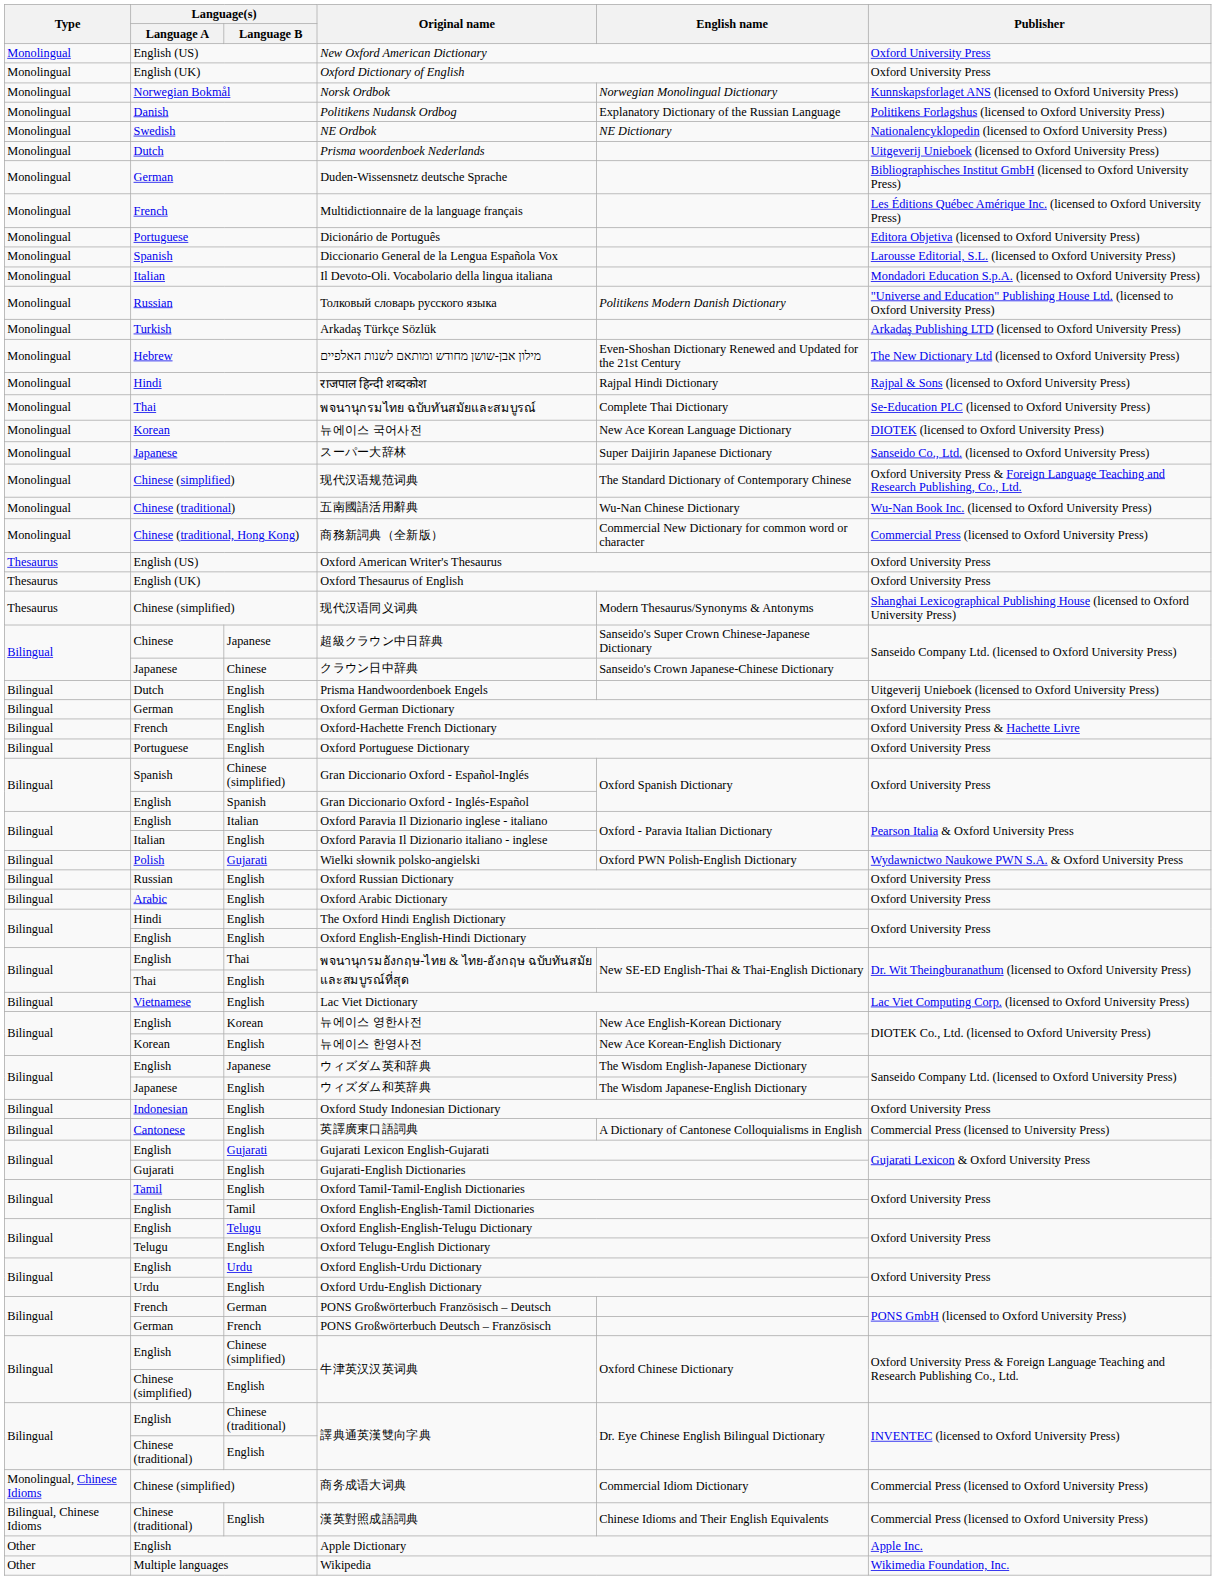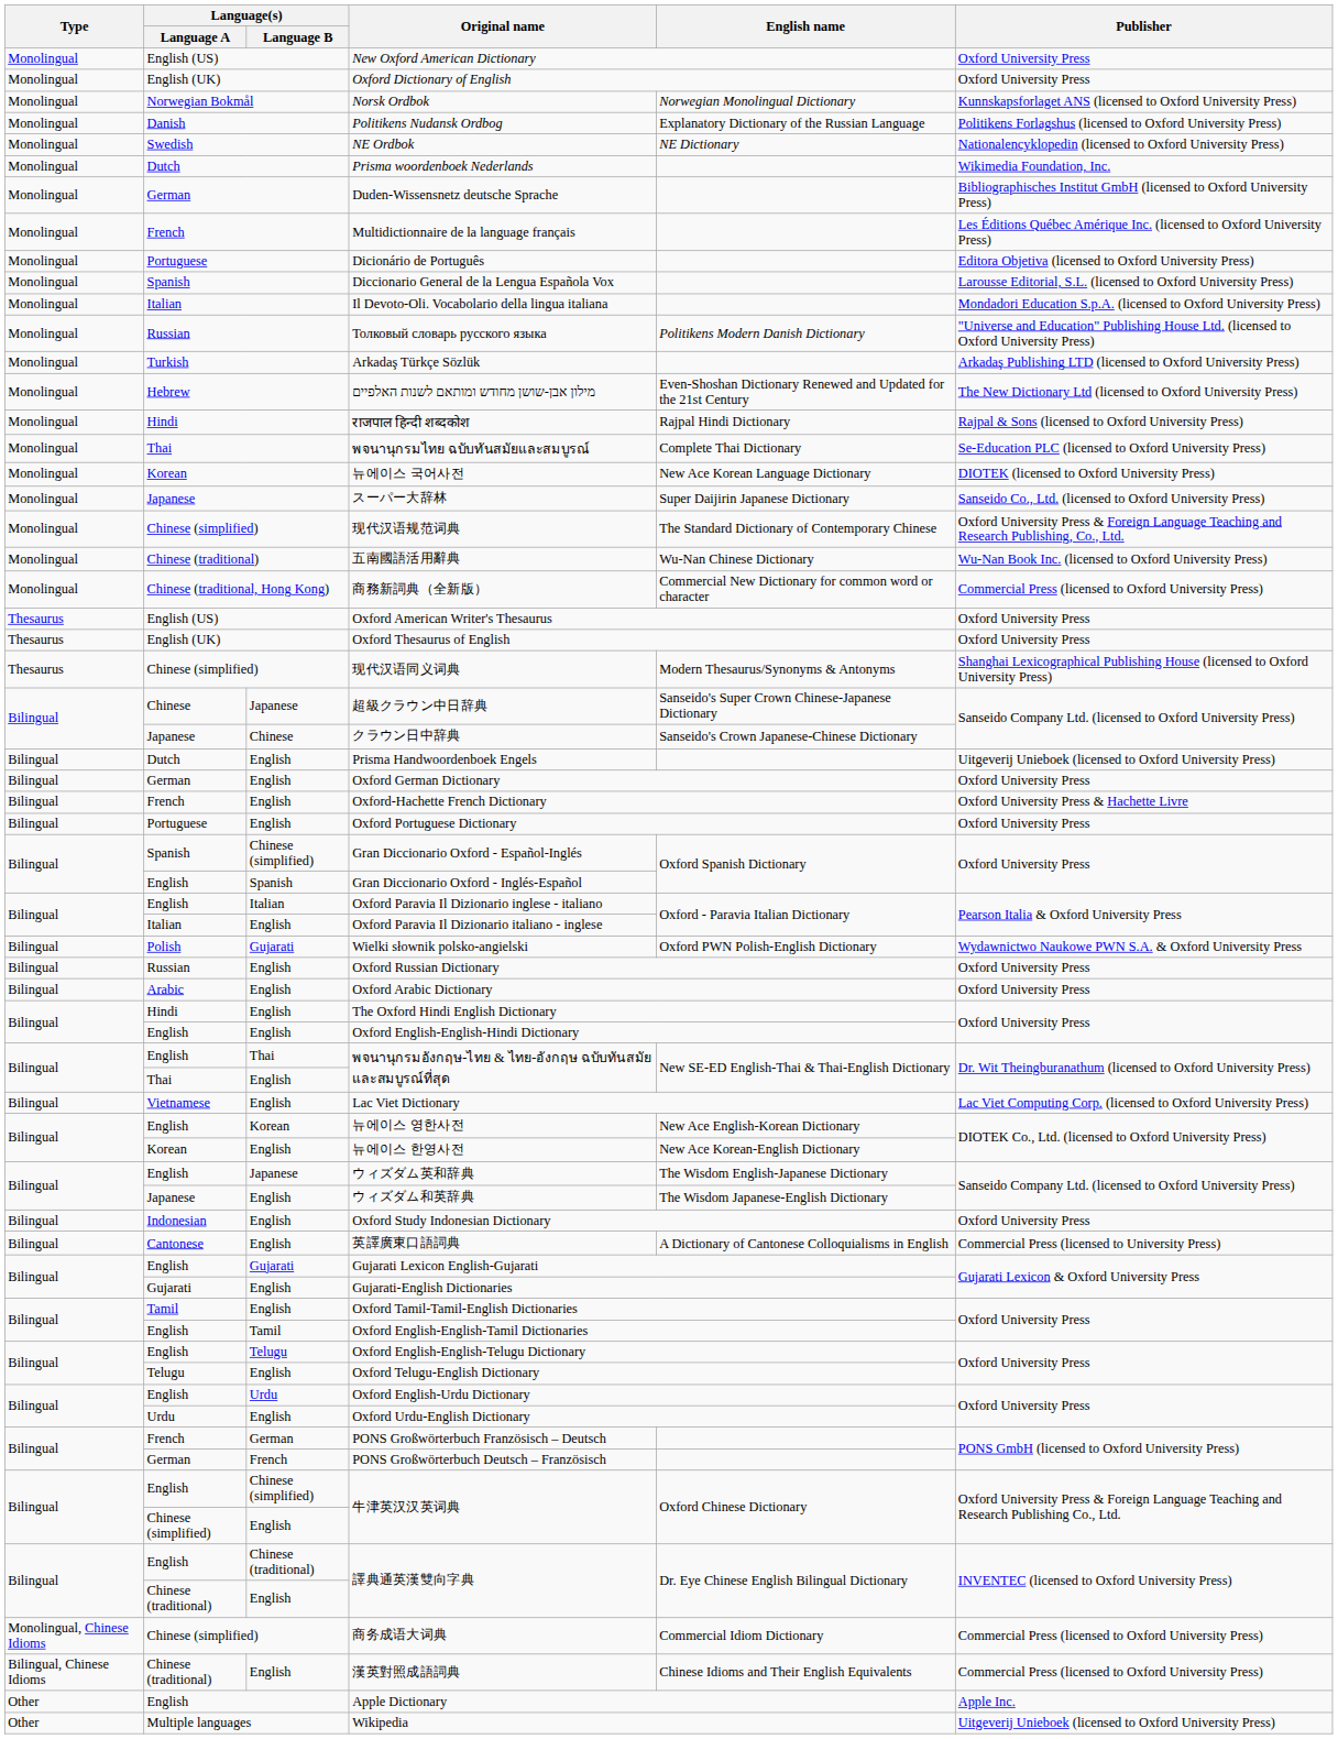 <table class="wikitable">
 <tr>
 <th rowspan="2">Type</th>
 <th colspan="2">Language(s)</th>
 <th rowspan="2">Original name</th>
 <th rowspan="2">English name</th>
 <th rowspan="2">Publisher</th>
 </tr>
 <tr>
 <th>Language A</th>
 <th>Language B</th>
 </tr>
 <tr>
 <td><a href='#'>Monolingual</a></td>
 <td colspan="2">English (US)</td>
 <td colspan="2"><em>New Oxford American Dictionary</em></td>
 <td><a href='#'>Oxford University Press</a></td>
 </tr>
 <tr>
 <td>Monolingual</td>
 <td colspan="2">English (UK)</td>
 <td colspan="2"><em>Oxford Dictionary of English</em></td>
 <td>Oxford University Press</td>
 </tr>
 <tr>
 <td>Monolingual</td>
 <td colspan="2"><a href='#'>Norwegian Bokmål</a></td>
 <td><em>Norsk Ordbok</em></td>
 <td><em>Norwegian Monolingual Dictionary</em></td>
 <td><a href='#'>Kunnskapsforlaget ANS</a> (licensed to Oxford University Press)</td>
 </tr>
 <tr>
 <td>Monolingual</td>
 <td colspan="2"><a href='#'>Danish</a></td>
 <td><em>Politikens Nudansk Ordbog</em></td>
 <td>Explanatory Dictionary of the Russian Language</td>
 <td><a href='#'>Politikens Forlagshus</a> (licensed to Oxford University Press)</td>
 </tr>
 <tr>
 <td>Monolingual</td>
 <td colspan="2"><a href='#'>Swedish</a></td>
 <td><em>NE Ordbok</em></td>
 <td><em>NE Dictionary</em></td>
 <td><a href='#'>Nationalencyklopedin</a> (licensed to Oxford University Press)</td>
 </tr>
 <tr>
 <td>Monolingual</td>
 <td colspan="2"><a href='#'>Dutch</a></td>
 <td><em>Prisma woordenboek Nederlands</em></td>
 <td></td>
-<td><a href='#'>Uitgeverij Unieboek</a> (licensed to Oxford University Press)</td>
+<td><a href='#'>Wikimedia Foundation, Inc.</a></td>
 </tr>
 <tr>
 <td>Monolingual</td>
 <td colspan="2"><a href='#'>German</a></td>
 <td>Duden-Wissensnetz deutsche Sprache</td>
 <td></td>
 <td><a href='#'>Bibliographisches Institut GmbH</a> (licensed to Oxford University Press)</td>
 </tr>
 <tr>
 <td>Monolingual</td>
 <td colspan="2"><a href='#'>French</a></td>
 <td>Multidictionnaire de la language français</td>
 <td></td>
 <td><a href='#'>Les Éditions Québec Amérique Inc.</a> (licensed to Oxford University Press)</td>
 </tr>
 <tr>
 <td>Monolingual</td>
 <td colspan="2"><a href='#'>Portuguese</a></td>
 <td>Dicionário de Português</td>
 <td></td>
 <td><a href='#'>Editora Objetiva</a> (licensed to Oxford University Press)</td>
 </tr>
 <tr>
 <td>Monolingual</td>
 <td colspan="2"><a href='#'>Spanish</a></td>
 <td>Diccionario General de la Lengua Española Vox</td>
 <td></td>
 <td><a href='#'>Larousse Editorial, S.L.</a> (licensed to Oxford University Press)</td>
 </tr>
 <tr>
 <td>Monolingual</td>
 <td colspan="2"><a href='#'>Italian</a></td>
 <td>Il Devoto-Oli. Vocabolario della lingua italiana</td>
 <td></td>
 <td><a href='#'>Mondadori Education S.p.A.</a> (licensed to Oxford University Press)</td>
 </tr>
 <tr>
 <td>Monolingual</td>
 <td colspan="2"><a href='#'>Russian</a></td>
 <td>Толковый словарь русского языка</td>
 <td><em>Politikens Modern Danish Dictionary</em></td>
 <td><a href='#'>"Universe and Education" Publishing House Ltd.</a> (licensed to Oxford University Press)</td>
 </tr>
 <tr>
 <td>Monolingual</td>
 <td colspan="2"><a href='#'>Turkish</a></td>
 <td>Arkadaş Türkçe Sözlük</td>
 <td></td>
 <td><a href='#'>Arkadaş Publishing LTD</a> (licensed to Oxford University Press)</td>
 </tr>
 <tr>
 <td>Monolingual</td>
 <td colspan="2"><a href='#'>Hebrew</a></td>
 <td>מילון אבן-שושן מחודש ומותאם לשנות האלפיים</td>
 <td>Even-Shoshan Dictionary Renewed and Updated for the 21st Century</td>
 <td><a href='#'>The New Dictionary Ltd</a> (licensed to Oxford University Press)</td>
 </tr>
 <tr>
 <td>Monolingual</td>
 <td colspan="2"><a href='#'>Hindi</a></td>
 <td>राजपाल हिन्दी शब्दकोश</td>
 <td>Rajpal Hindi Dictionary</td>
 <td><a href='#'>Rajpal & Sons</a> (licensed to Oxford University Press)</td>
 </tr>
 <tr>
 <td>Monolingual</td>
 <td colspan="2"><a href='#'>Thai</a></td>
 <td>พจนานุกรมไทย ฉบับทันสมัยและสมบูรณ์</td>
 <td>Complete Thai Dictionary</td>
 <td><a href='#'>Se-Education PLC</a> (licensed to Oxford University Press)</td>
 </tr>
 <tr>
 <td>Monolingual</td>
 <td colspan="2"><a href='#'>Korean</a></td>
 <td>뉴에이스 국어사전</td>
 <td>New Ace Korean Language Dictionary</td>
 <td><a href='#'>DIOTEK</a> (licensed to Oxford University Press)</td>
 </tr>
 <tr>
 <td>Monolingual</td>
 <td colspan="2"><a href='#'>Japanese</a></td>
 <td>スーパー大辞林</td>
 <td>Super Daijirin Japanese Dictionary</td>
 <td><a href='#'>Sanseido Co., Ltd.</a> (licensed to Oxford University Press)</td>
 </tr>
 <tr>
 <td>Monolingual</td>
 <td colspan="2"><a href='#'>Chinese</a> (<a href='#'>simplified</a>)</td>
 <td>现代汉语规范词典</td>
 <td>The Standard Dictionary of Contemporary Chinese</td>
 <td>Oxford University Press & <a href='#'>Foreign Language Teaching and Research Publishing, Co., Ltd.</a></td>
 </tr>
 <tr>
 <td>Monolingual</td>
 <td colspan="2"><a href='#'>Chinese</a> (<a href='#'>traditional</a>)</td>
 <td>五南國語活用辭典</td>
 <td>Wu-Nan Chinese Dictionary</td>
 <td><a href='#'>Wu-Nan Book Inc.</a> (licensed to Oxford University Press)</td>
 </tr>
 <tr>
 <td>Monolingual</td>
 <td colspan="2"><a href='#'>Chinese</a> (<a href='#'>traditional, Hong Kong</a>)</td>
 <td>商務新詞典（全新版）</td>
 <td>Commercial New Dictionary for common word or character</td>
 <td><a href='#'>Commercial Press</a> (licensed to Oxford University Press)</td>
 </tr>
 <tr>
 <td><a href='#'>Thesaurus</a></td>
 <td colspan="2">English (US)</td>
 <td colspan="2">Oxford American Writer's Thesaurus</td>
 <td>Oxford University Press</td>
 </tr>
 <tr>
 <td>Thesaurus</td>
 <td colspan="2">English (UK)</td>
 <td colspan="2">Oxford Thesaurus of English</td>
 <td>Oxford University Press</td>
 </tr>
 <tr>
 <td>Thesaurus</td>
 <td colspan="2">Chinese (simplified)</td>
 <td>现代汉语同义词典</td>
 <td>Modern Thesaurus/Synonyms & Antonyms</td>
 <td><a href='#'>Shanghai Lexicographical Publishing House</a> (licensed to Oxford University Press)</td>
 </tr>
 <tr>
 <td rowspan="2"><a href='#'>Bilingual</a></td>
 <td>Chinese</td>
 <td>Japanese</td>
 <td>超級クラウン中日辞典</td>
 <td>Sanseido's Super Crown Chinese-Japanese Dictionary</td>
 <td rowspan="2">Sanseido Company Ltd. (licensed to Oxford University Press)</td>
 </tr>
 <tr>
 <td>Japanese</td>
 <td>Chinese</td>
 <td>クラウン日中辞典</td>
 <td>Sanseido's Crown Japanese-Chinese Dictionary</td>
 </tr>
 <tr>
 <td>Bilingual</td>
 <td>Dutch</td>
 <td>English</td>
 <td>Prisma Handwoordenboek Engels</td>
 <td></td>
 <td>Uitgeverij Unieboek (licensed to Oxford University Press)</td>
 </tr>
 <tr>
 <td>Bilingual</td>
 <td>German</td>
 <td>English</td>
 <td colspan="2">Oxford German Dictionary</td>
 <td>Oxford University Press</td>
 </tr>
 <tr>
 <td>Bilingual</td>
 <td>French</td>
 <td>English</td>
 <td colspan="2">Oxford-Hachette French Dictionary</td>
 <td>Oxford University Press & <a href='#'>Hachette Livre</a></td>
 </tr>
 <tr>
 <td>Bilingual</td>
 <td>Portuguese</td>
 <td>English</td>
 <td colspan="2">Oxford Portuguese Dictionary</td>
 <td>Oxford University Press</td>
 </tr>
 <tr>
 <td rowspan="2">Bilingual</td>
 <td>Spanish</td>
 <td>Chinese (simplified)</td>
 <td>Gran Diccionario Oxford - Español-Inglés</td>
 <td rowspan="2">Oxford Spanish Dictionary</td>
 <td rowspan="2">Oxford University Press</td>
 </tr>
 <tr>
 <td>English</td>
 <td>Spanish</td>
 <td>Gran Diccionario Oxford - Inglés-Español</td>
 </tr>
 <tr>
 <td rowspan="2">Bilingual</td>
 <td>English</td>
 <td>Italian</td>
 <td>Oxford Paravia Il Dizionario inglese - italiano</td>
 <td rowspan="2">Oxford - Paravia Italian Dictionary</td>
 <td rowspan="2"><a href='#'>Pearson Italia</a> & Oxford University Press</td>
 </tr>
 <tr>
 <td>Italian</td>
 <td>English</td>
 <td>Oxford Paravia Il Dizionario italiano - inglese</td>
 </tr>
 <tr>
 <td>Bilingual</td>
 <td><a href='#'>Polish</a></td>
 <td><a href='#'>Gujarati</a></td>
 <td>Wielki słownik polsko-angielski</td>
 <td>Oxford PWN Polish-English Dictionary</td>
 <td><a href='#'>Wydawnictwo Naukowe PWN S.A.</a> & Oxford University Press</td>
 </tr>
 <tr>
 <td>Bilingual</td>
 <td>Russian</td>
 <td>English</td>
 <td colspan="2">Oxford Russian Dictionary</td>
 <td>Oxford University Press</td>
 </tr>
 <tr>
 <td>Bilingual</td>
 <td><a href='#'>Arabic</a></td>
 <td>English</td>
 <td colspan="2">Oxford Arabic Dictionary</td>
 <td>Oxford University Press</td>
 </tr>
 <tr>
 <td rowspan="2">Bilingual</td>
 <td>Hindi</td>
 <td>English</td>
 <td colspan="2">The Oxford Hindi English Dictionary</td>
 <td rowspan="2">Oxford University Press</td>
 </tr>
 <tr>
 <td>English</td>
 <td>English</td>
 <td colspan="2">Oxford English-English-Hindi Dictionary</td>
 </tr>
 <tr>
 <td rowspan="2">Bilingual</td>
 <td>English</td>
 <td>Thai</td>
 <td rowspan="2">พจนานุกรมอังกฤษ-ไทย & ไทย-อังกฤษ ฉบับทันสมัยและสมบูรณ์ที่สุด</td>
 <td rowspan="2">New SE-ED English-Thai & Thai-English Dictionary</td>
 <td rowspan="2"><a href='#'>Dr. Wit Theingburanathum</a> (licensed to Oxford University Press)</td>
 </tr>
 <tr>
 <td>Thai</td>
 <td>English</td>
 </tr>
 <tr>
 <td>Bilingual</td>
 <td><a href='#'>Vietnamese</a></td>
 <td>English</td>
 <td colspan="2">Lac Viet Dictionary</td>
 <td><a href='#'>Lac Viet Computing Corp.</a> (licensed to Oxford University Press)</td>
 </tr>
 <tr>
 <td rowspan="2">Bilingual</td>
 <td>English</td>
 <td>Korean</td>
 <td>뉴에이스 영한사전</td>
 <td>New Ace English-Korean Dictionary</td>
 <td rowspan="2">DIOTEK Co., Ltd. (licensed to Oxford University Press)</td>
 </tr>
 <tr>
 <td>Korean</td>
 <td>English</td>
 <td>뉴에이스 한영사전</td>
 <td>New Ace Korean-English Dictionary</td>
 </tr>
 <tr>
 <td rowspan="2">Bilingual</td>
 <td>English</td>
 <td>Japanese</td>
 <td>ウィズダム英和辞典</td>
 <td>The Wisdom English-Japanese Dictionary</td>
 <td rowspan="2">Sanseido Company Ltd. (licensed to Oxford University Press)</td>
 </tr>
 <tr>
 <td>Japanese</td>
 <td>English</td>
 <td>ウィズダム和英辞典</td>
 <td>The Wisdom Japanese-English Dictionary</td>
 </tr>
 <tr>
 <td>Bilingual</td>
 <td><a href='#'>Indonesian</a></td>
 <td>English</td>
 <td colspan="2">Oxford Study Indonesian Dictionary</td>
 <td>Oxford University Press</td>
 </tr>
 <tr>
 <td>Bilingual</td>
 <td><a href='#'>Cantonese</a></td>
 <td>English</td>
 <td>英譯廣東口語詞典</td>
 <td>A Dictionary of Cantonese Colloquialisms in English</td>
 <td>Commercial Press (licensed to University Press)</td>
 </tr>
 <tr>
 <td rowspan="2">Bilingual</td>
 <td>English</td>
 <td><a href='#'>Gujarati</a></td>
 <td colspan="2">Gujarati Lexicon English-Gujarati</td>
 <td rowspan="2"><a href='#'>Gujarati Lexicon</a> & Oxford University Press</td>
 </tr>
 <tr>
 <td>Gujarati</td>
 <td>English</td>
 <td colspan="2">Gujarati-English Dictionaries</td>
 </tr>
 <tr>
 <td rowspan="2">Bilingual</td>
 <td><a href='#'>Tamil</a></td>
 <td>English</td>
 <td colspan="2">Oxford Tamil-Tamil-English Dictionaries</td>
 <td rowspan="2">Oxford University Press</td>
 </tr>
 <tr>
 <td>English</td>
 <td>Tamil</td>
 <td colspan="2">Oxford English-English-Tamil Dictionaries</td>
 </tr>
 <tr>
 <td rowspan="2">Bilingual</td>
 <td>English</td>
 <td><a href='#'>Telugu</a></td>
 <td colspan="2">Oxford English-English-Telugu Dictionary</td>
 <td rowspan="2">Oxford University Press</td>
 </tr>
 <tr>
 <td>Telugu</td>
 <td>English</td>
 <td colspan="2">Oxford Telugu-English Dictionary</td>
 </tr>
 <tr>
 <td rowspan="2">Bilingual</td>
 <td>English</td>
 <td><a href='#'>Urdu</a></td>
 <td colspan="2">Oxford English-Urdu Dictionary</td>
 <td rowspan="2">Oxford University Press</td>
 </tr>
 <tr>
 <td>Urdu</td>
 <td>English</td>
 <td colspan="2">Oxford Urdu-English Dictionary</td>
 </tr>
 <tr>
 <td rowspan="2">Bilingual</td>
 <td>French</td>
 <td>German</td>
 <td>PONS Großwörterbuch Französisch – Deutsch</td>
 <td></td>
 <td rowspan="2"><a href='#'>PONS GmbH</a> (licensed to Oxford University Press)</td>
 </tr>
 <tr>
 <td>German</td>
 <td>French</td>
 <td>PONS Großwörterbuch Deutsch – Französisch</td>
 <td></td>
 </tr>
 <tr>
 <td rowspan="2">Bilingual</td>
 <td>English</td>
 <td>Chinese (simplified)</td>
 <td rowspan="2">牛津英汉汉英词典</td>
 <td rowspan="2">Oxford Chinese Dictionary</td>
 <td rowspan="2">Oxford University Press & Foreign Language Teaching and Research Publishing Co., Ltd.</td>
 </tr>
 <tr>
 <td>Chinese (simplified)</td>
 <td>English</td>
 </tr>
 <tr>
 <td rowspan="2">Bilingual</td>
 <td>English</td>
 <td>Chinese (traditional)</td>
 <td rowspan="2">譯典通英漢雙向字典</td>
 <td rowspan="2">Dr. Eye Chinese English Bilingual Dictionary</td>
 <td rowspan="2"><a href='#'>INVENTEC</a> (licensed to Oxford University Press)</td>
 </tr>
 <tr>
 <td>Chinese (traditional)</td>
 <td>English</td>
 </tr>
 <tr>
 <td>Monolingual, <a href='#'>Chinese Idioms</a></td>
 <td colspan="2">Chinese (simplified)</td>
 <td>商务成语大词典</td>
 <td>Commercial Idiom Dictionary</td>
 <td>Commercial Press (licensed to Oxford University Press)</td>
 </tr>
 <tr>
 <td>Bilingual, Chinese Idioms</td>
 <td>Chinese (traditional)</td>
 <td>English</td>
 <td>漢英對照成語詞典</td>
 <td>Chinese Idioms and Their English Equivalents</td>
 <td>Commercial Press (licensed to Oxford University Press)</td>
 </tr>
 <tr>
 <td>Other</td>
 <td colspan="2">English</td>
 <td colspan="2">Apple Dictionary</td>
 <td><a href='#'>Apple Inc.</a></td>
 </tr>
 <tr>
 <td>Other</td>
 <td colspan="2">Multiple languages</td>
 <td colspan="2">Wikipedia</td>
-<td><a href='#'>Wikimedia Foundation, Inc.</a></td>
+<td><a href='#'>Uitgeverij Unieboek</a> (licensed to Oxford University Press)</td>
 </tr>
 </table>
